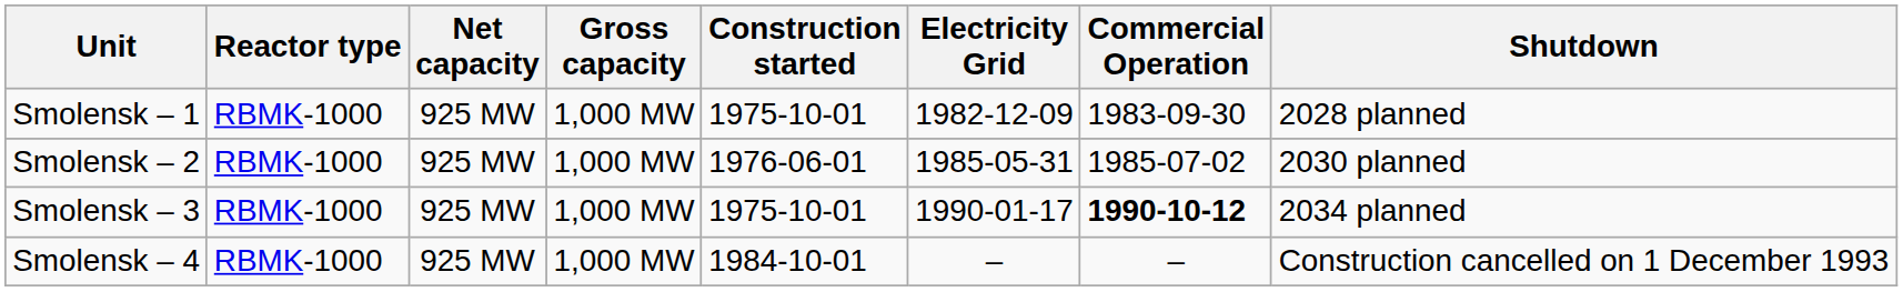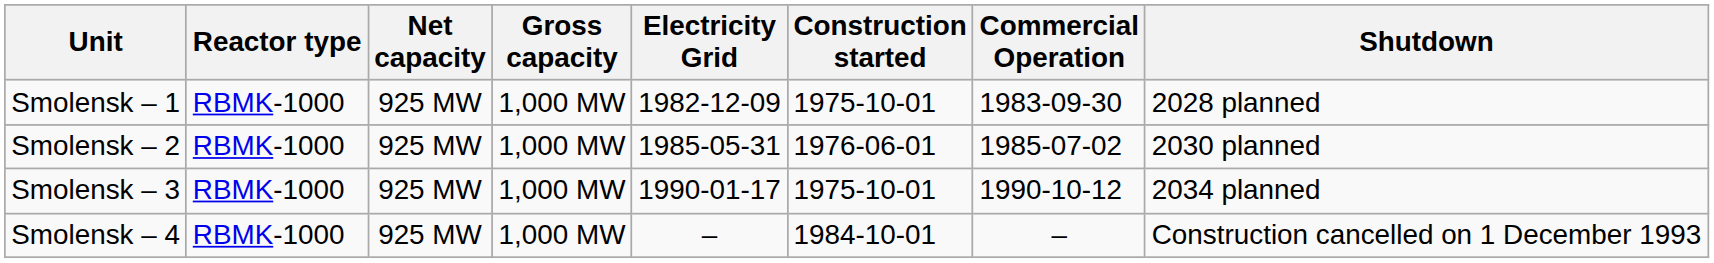 <table class="wikitable sortable">
 <tr>
 <th>Unit</th>
 <th>Reactor type</th>
 <th>Net<br>capacity</th>
 <th>Gross<br>capacity</th>
+<th>Electricity<br>Grid</th>
 <th>Construction<br>started</th>
-<th>Electricity<br>Grid</th>
 <th>Commercial<br>Operation</th>
 <th>Shutdown</th>
 </tr>
 <tr>
 <td>Smolensk – 1</td>
 <td><a href='#'>RBMK</a>-1000</td>
 <td align="center">925 MW</td>
 <td align="center">1,000 MW</td>
+<td align="left">1982-12-09</td>
 <td align="left">1975-10-01</td>
-<td align="left">1982-12-09</td>
 <td align="left">1983-09-30</td>
 <td align="left">2028 planned</td>
 </tr>
 <tr>
 <td>Smolensk – 2</td>
 <td><a href='#'>RBMK</a>-1000</td>
 <td align="center">925 MW</td>
 <td align="center">1,000 MW</td>
+<td align="left">1985-05-31</td>
 <td align="left">1976-06-01</td>
-<td align="left">1985-05-31</td>
 <td align="left">1985-07-02</td>
 <td align="left">2030 planned</td>
 </tr>
 <tr>
 <td>Smolensk – 3</td>
 <td><a href='#'>RBMK</a>-1000</td>
 <td align="center">925 MW</td>
 <td align="center">1,000 MW</td>
+<td align="left">1990-01-17</td>
 <td align="left">1975-10-01</td>
-<td align="left">1990-01-17</td>
-<td align="left"><strong>1990-10-12</strong></td>
+<td align="left">1990-10-12</td>
 <td align="left">2034 planned</td>
 </tr>
 <tr>
 <td>Smolensk – 4</td>
 <td><a href='#'>RBMK</a>-1000</td>
 <td align="center">925 MW</td>
 <td align="center">1,000 MW</td>
+<td align="center">–</td>
 <td align="left">1984-10-01</td>
-<td align="center">–</td>
 <td align="center">–</td>
 <td align="center">Construction cancelled on 1 December 1993</td>
 </tr>
 </table>
